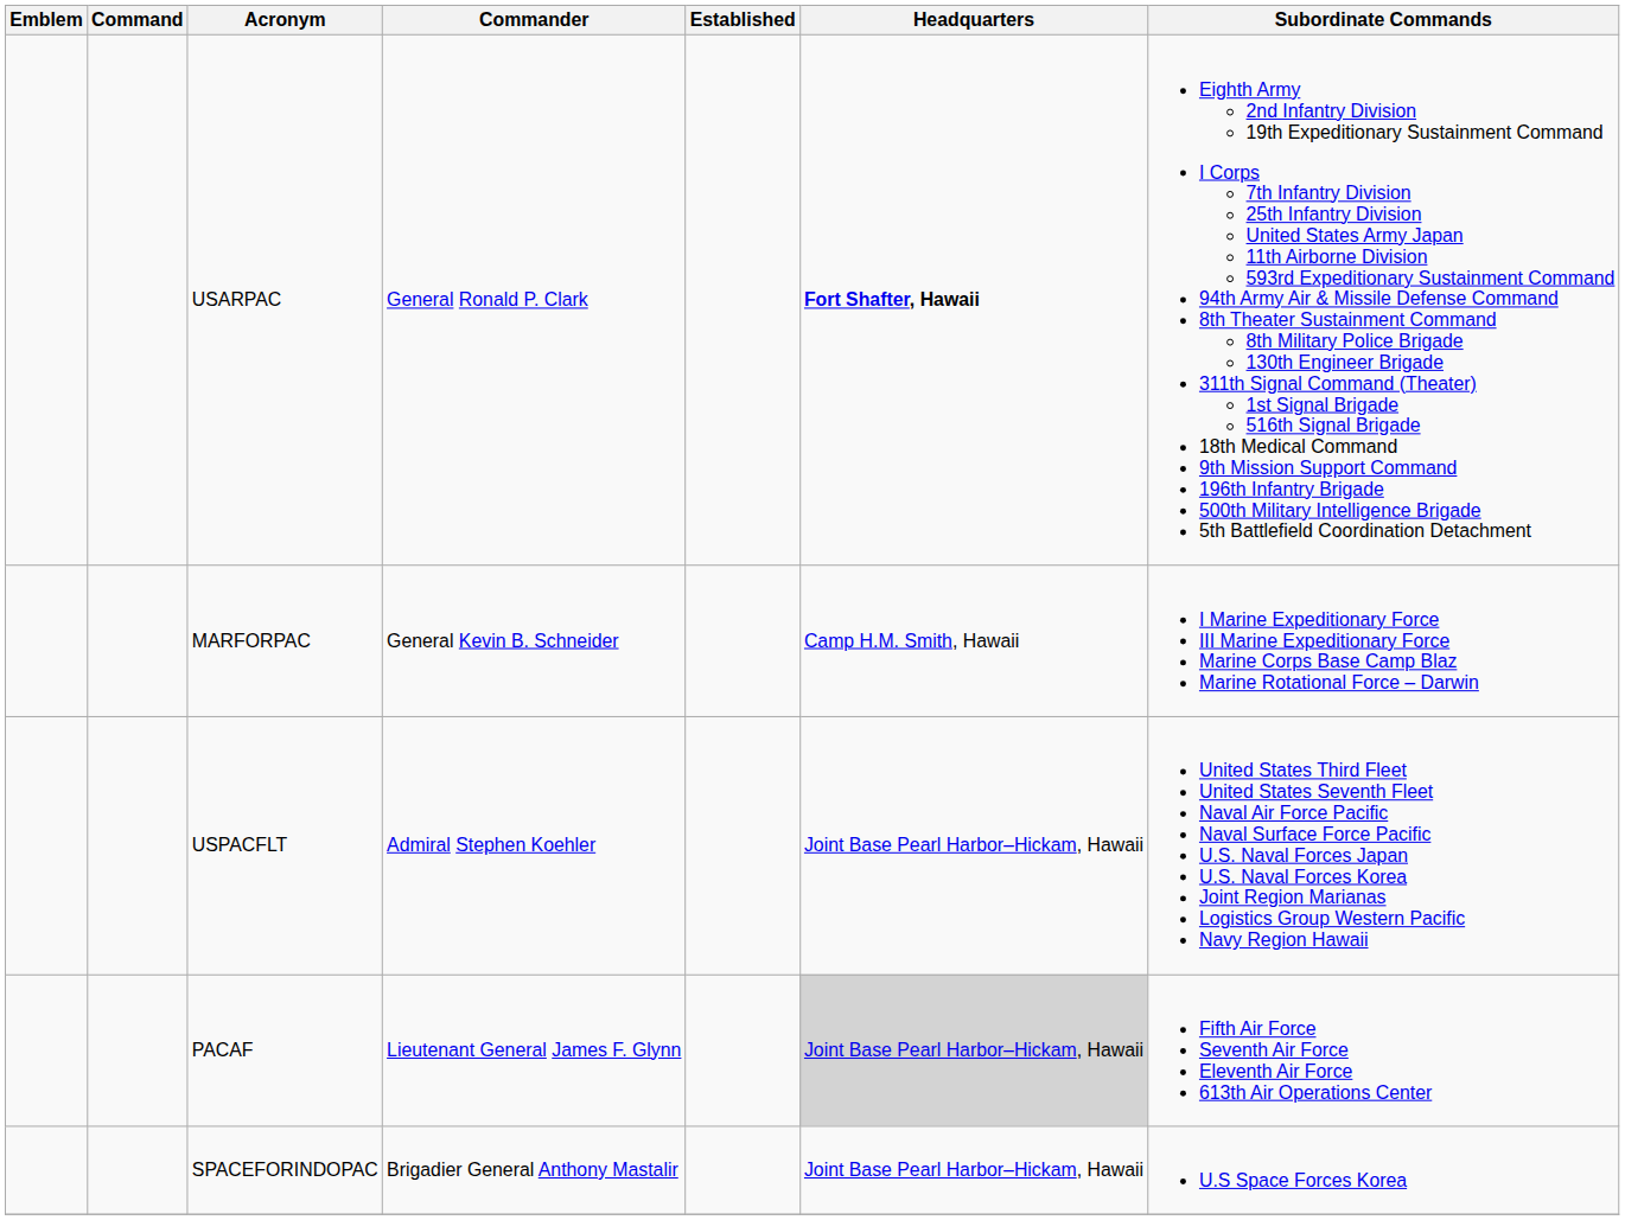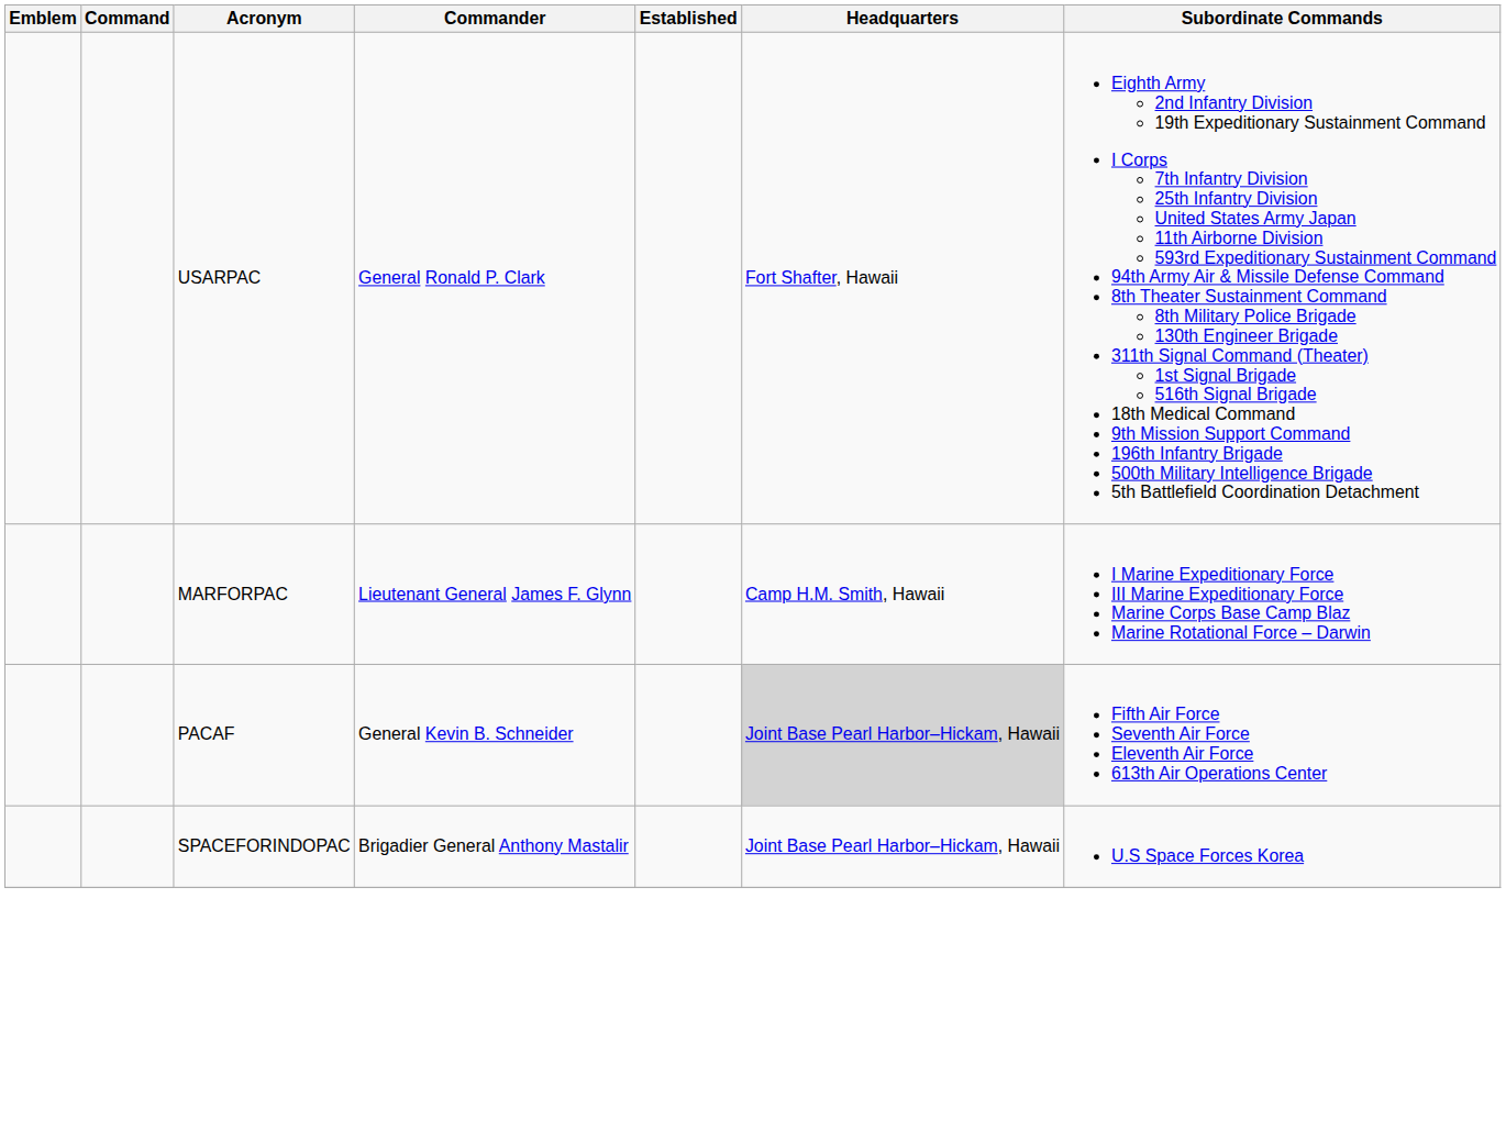 <table class="wikitable">
 <tr>
 <th>Emblem</th>
 <th>Command</th>
 <th>Acronym</th>
 <th>Commander</th>
 <th>Established</th>
 <th>Headquarters</th>
 <th>Subordinate Commands</th>
 </tr>
 <tr>
 <td></td>
 <td></td>
 <td>USARPAC</td>
 <td><a href='#'>General</a> <a href='#'>Ronald P. Clark</a></td>
 <td></td>
-<td><strong><a href='#'>Fort Shafter</a>, Hawaii</strong></td>
+<td><a href='#'>Fort Shafter</a>, Hawaii</td>
 <td><br><ul><li> <a href='#'>Eighth Army</a><ul><li> <a href='#'>2nd Infantry Division</a></li><li>19th Expeditionary Sustainment Command</li></ul></li></ul><ul><li> <a href='#'>I Corps</a><ul><li> <a href='#'>7th Infantry Division</a></li><li> <a href='#'>25th Infantry Division</a></li><li> <a href='#'>United States Army Japan</a></li><li> <a href='#'>11th Airborne Division</a></li><li> <a href='#'>593rd Expeditionary Sustainment Command</a></li></ul></li><li> <a href='#'>94th Army Air & Missile Defense Command</a></li><li> <a href='#'>8th Theater Sustainment Command</a><ul><li> <a href='#'>8th Military Police Brigade</a></li><li> <a href='#'>130th Engineer Brigade</a></li></ul></li><li> <a href='#'>311th Signal Command (Theater)</a><ul><li> <a href='#'>1st Signal Brigade</a></li><li> <a href='#'>516th Signal Brigade</a></li></ul></li><li> 18th Medical Command</li><li> <a href='#'>9th Mission Support Command</a></li><li> <a href='#'>196th Infantry Brigade</a></li><li> <a href='#'>500th Military Intelligence Brigade</a></li><li>5th Battlefield Coordination Detachment</li></ul></td>
 </tr>
 <tr>
 <td></td>
 <td></td>
 <td>MARFORPAC</td>
-<td>General <a href='#'>Kevin B. Schneider</a></td>
+<td><a href='#'>Lieutenant General</a> <a href='#'>James F. Glynn</a></td>
 <td></td>
 <td><a href='#'>Camp H.M. Smith</a>, Hawaii</td>
 <td><br><ul><li> <a href='#'>I Marine Expeditionary Force</a></li><li> <a href='#'>III Marine Expeditionary Force</a></li><li> <a href='#'>Marine Corps Base Camp Blaz</a></li><li> <a href='#'>Marine Rotational Force – Darwin</a></li></ul></td>
 </tr>
 <tr>
 <td></td>
 <td></td>
-<td>USPACFLT</td>
-<td><a href='#'>Admiral</a> <a href='#'>Stephen Koehler</a></td>
-<td></td>
-<td><a href='#'>Joint Base Pearl Harbor–Hickam</a>, Hawaii</td>
-<td><br><ul><li> <a href='#'>United States Third Fleet</a></li><li> <a href='#'>United States Seventh Fleet</a></li><li> <a href='#'>Naval Air Force Pacific</a></li><li> <a href='#'>Naval Surface Force Pacific</a></li><li> <a href='#'>U.S. Naval Forces Japan</a></li><li> <a href='#'>U.S. Naval Forces Korea</a></li><li> <a href='#'>Joint Region Marianas</a></li><li> <a href='#'>Logistics Group Western Pacific</a></li><li> <a href='#'>Navy Region Hawaii</a></li></ul></td>
-</tr>
-<tr>
-<td></td>
-<td></td>
 <td>PACAF</td>
-<td><a href='#'>Lieutenant General</a> <a href='#'>James F. Glynn</a></td>
+<td>General <a href='#'>Kevin B. Schneider</a></td>
 <td></td>
 <td style="background: lightgrey;"><a href='#'>Joint Base Pearl Harbor–Hickam</a>, Hawaii</td>
 <td><br><ul><li> <a href='#'>Fifth Air Force</a></li><li> <a href='#'>Seventh Air Force</a></li><li> <a href='#'>Eleventh Air Force</a></li><li> <a href='#'>613th Air Operations Center</a></li></ul></td>
 </tr>
 <tr>
 <td></td>
 <td></td>
 <td>SPACEFORINDOPAC</td>
 <td>Brigadier General <a href='#'>Anthony Mastalir</a></td>
 <td></td>
 <td><a href='#'>Joint Base Pearl Harbor–Hickam</a>, Hawaii</td>
 <td><br><ul><li> <a href='#'>U.S Space Forces Korea</a></li></ul></td>
 </tr>
 <tr>
 </tr>
 </table>
